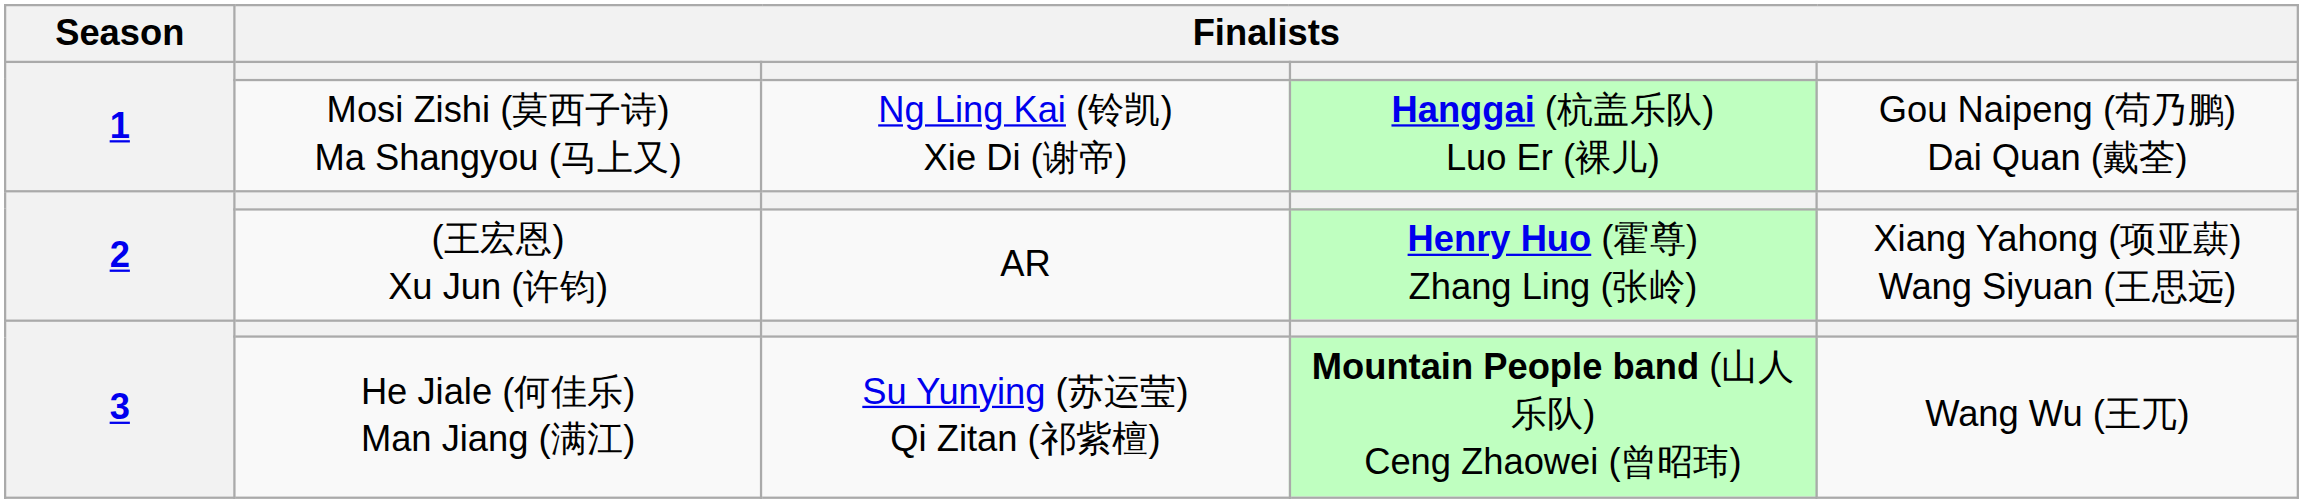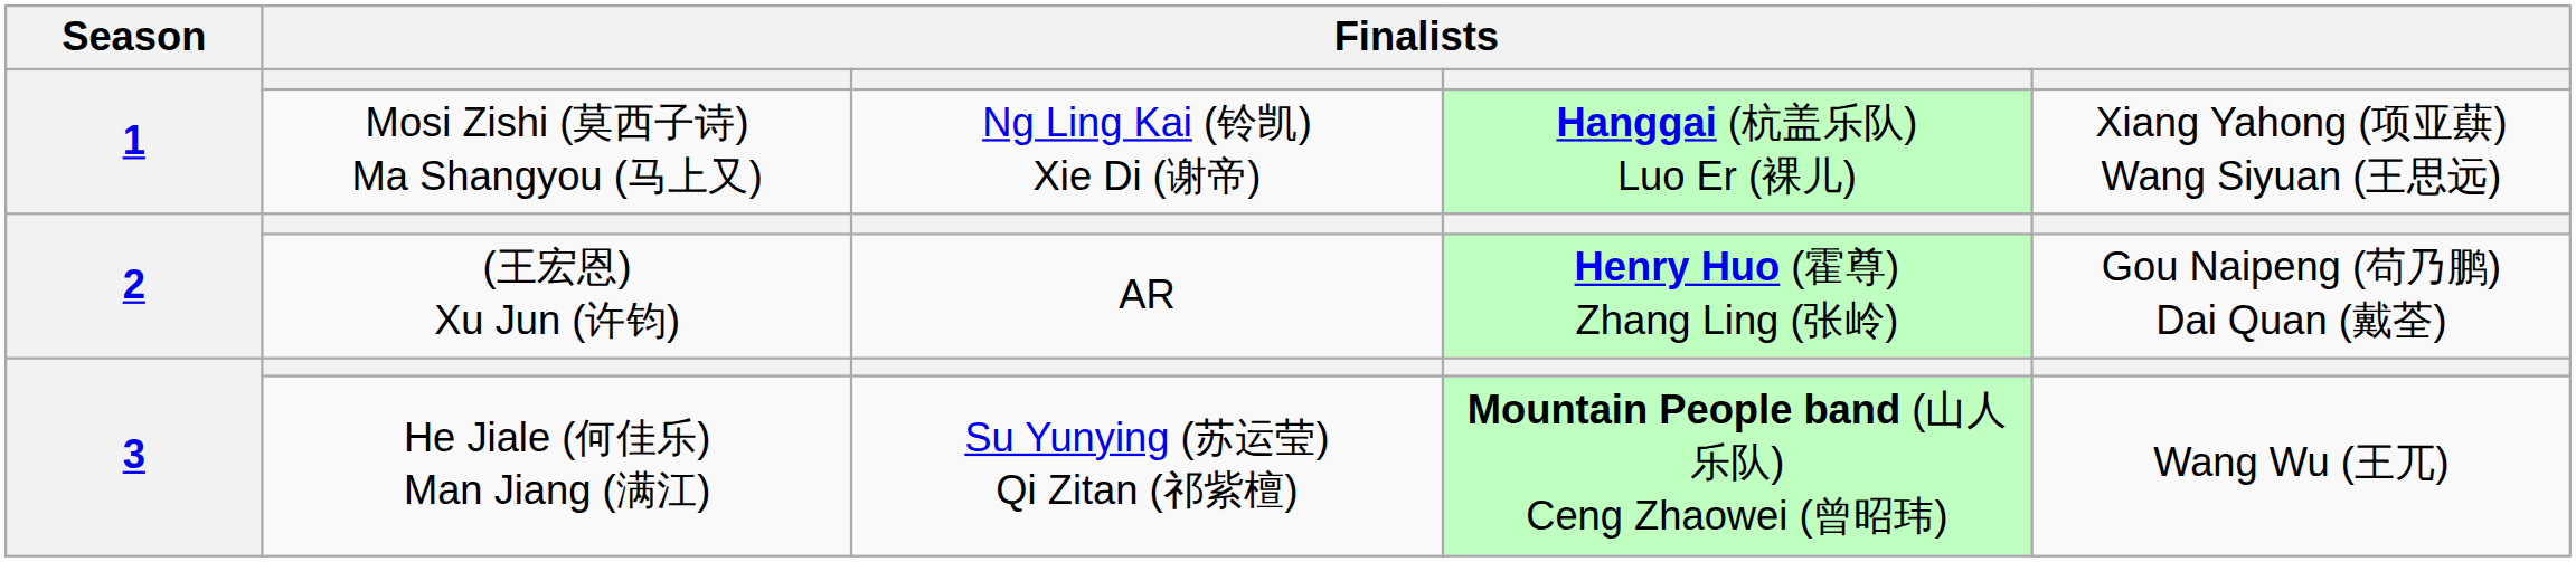 <table class="wikitable" style="text-align:center; width:80%;">
 <tr>
 <th width="10%">Season</th>
 <th colspan="4" width="90%">Finalists</th>
 </tr>
 <tr>
 <th rowspan="2"><a href='#'>1</a></th>
 <th width="23%" scope="col"></th>
 <th width="23%" scope="col"></th>
 <th width="23%" scope="col"></th>
 <th width="23%" scope="col"></th>
 </tr>
 <tr>
 <td>Mosi Zishi (莫西子诗)<br>Ma Shangyou (马上又)</td>
 <td><a href='#'>Ng Ling Kai</a> (铃凯)<br>Xie Di (谢帝)</td>
 <td style="background:#BFFFC0;"><strong><a href='#'>Hanggai</a></strong> (杭盖乐队)<br>Luo Er (裸儿)</td>
-<td>Gou Naipeng (苟乃鹏)<br>Dai Quan (戴荃)</td>
+<td>Xiang Yahong (项亚蕻)<br>Wang Siyuan (王思远)</td>
 </tr>
 <tr>
 <th rowspan="2"><a href='#'>2</a></th>
 <th width="23%" scope="col"></th>
 <th width="23%" scope="col"></th>
 <th width="23%" scope="col"></th>
 <th width="23%" scope="col"></th>
 </tr>
 <tr>
 <td> (王宏恩)<br>Xu Jun (许钧)</td>
 <td>AR</td>
 <td style="background:#BFFFC0;"><strong><a href='#'>Henry Huo</a></strong> (霍尊)<br>Zhang Ling (张岭)</td>
-<td>Xiang Yahong (项亚蕻)<br>Wang Siyuan (王思远)</td>
+<td>Gou Naipeng (苟乃鹏)<br>Dai Quan (戴荃)</td>
 </tr>
 <tr>
 <th rowspan="2"><a href='#'>3</a></th>
 <th width="23%" scope="col"></th>
 <th width="23%" scope="col"></th>
 <th width="23%" scope="col"></th>
 <th width="23%" scope="col"></th>
 </tr>
 <tr>
 <td>He Jiale (何佳乐)<br>Man Jiang (满江)</td>
 <td><a href='#'>Su Yunying</a> (苏运莹)<br>Qi Zitan (祁紫檀)</td>
 <td style="background:#BFFFC0;"><strong>Mountain People band</strong> (山人乐队)<br>Ceng Zhaowei (曾昭玮)</td>
 <td>Wang Wu (王兀)</td>
 </tr>
 </table>
